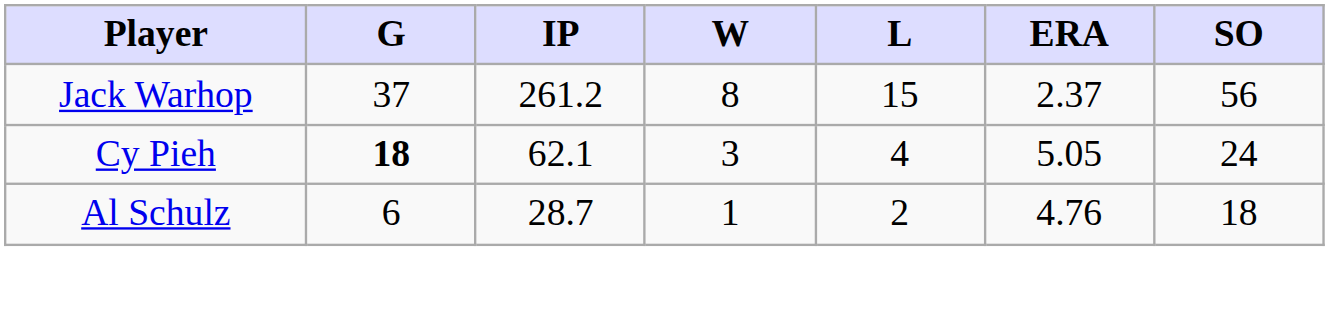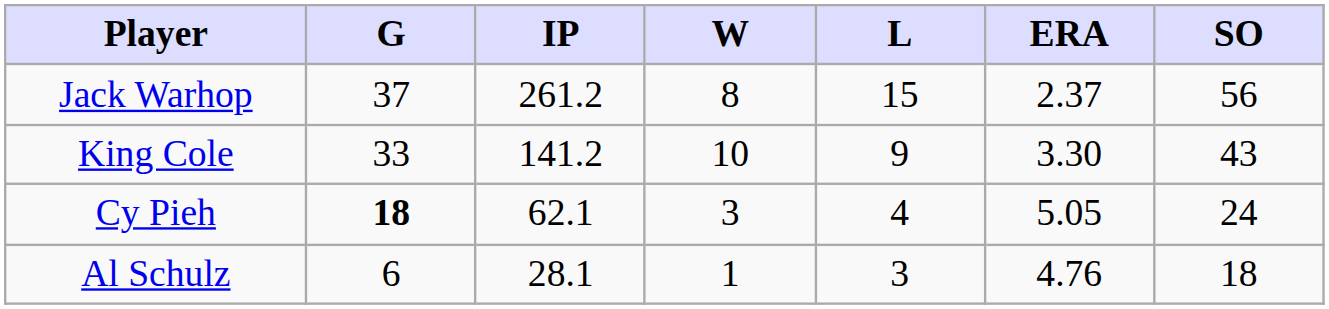 <table class="wikitable sortable">
 <tr>
 <th style="background:#ddf; width:16%;">Player</th>
 <th style="background:#ddf; width:9%;">G</th>
 <th style="background:#ddf; width:9%;">IP</th>
 <th style="background:#ddf; width:9%;">W</th>
 <th style="background:#ddf; width:9%;">L</th>
 <th style="background:#ddf; width:9%;">ERA</th>
 <th style="background:#ddf; width:9%;">SO</th>
 </tr>
 <tr align=center>
 <td><a href='#'>Jack Warhop</a></td>
 <td>37</td>
 <td>261.2</td>
 <td>8</td>
 <td>15</td>
 <td>2.37</td>
 <td>56</td>
 </tr>
 <tr align=center>
+<td><a href='#'>King Cole</a></td>
+<td>33</td>
+<td>141.2</td>
+<td>10</td>
+<td>9</td>
+<td>3.30</td>
+<td>43</td>
+</tr>
+<tr align=center>
 <td><a href='#'>Cy Pieh</a></td>
 <td><strong>18</strong></td>
 <td>62.1</td>
 <td>3</td>
 <td>4</td>
 <td>5.05</td>
 <td>24</td>
 </tr>
 <tr align=center>
 <td><a href='#'>Al Schulz</a></td>
 <td>6</td>
-<td>28.7</td>
+<td>28.1</td>
 <td>1</td>
-<td>2</td>
+<td>3</td>
 <td>4.76</td>
 <td>18</td>
 </tr>
 </table>
